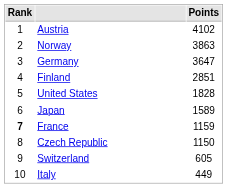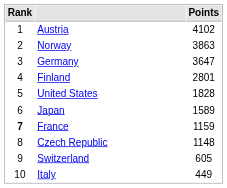 <table cellspacing="1" cellpadding="3" style="border:1px solid #AAAAAA;font-size:86%">
 <tr bgcolor="#E4E4E4">
 <th style="border-bottom:1px solid #AAAAAA" width=10>Rank</th>
 <th style="border-bottom:1px solid #AAAAAA" width=200></th>
 <th style="border-bottom:1px solid #AAAAAA" width=20>Points</th>
 </tr>
 <tr align="center">
 <td>1</td>
 <td align="left"> <a href='#'>Austria</a></td>
 <td>4102</td>
 </tr>
 <tr align="center">
 <td>2</td>
 <td align="left"> <a href='#'>Norway</a></td>
 <td>3863</td>
 </tr>
 <tr align="center">
 <td>3</td>
 <td align="left"> <a href='#'>Germany</a></td>
 <td>3647</td>
 </tr>
 <tr align="center">
 <td>4</td>
 <td align="left"> <a href='#'>Finland</a></td>
-<td>2851</td>
+<td>2801</td>
 </tr>
 <tr align="center">
 <td>5</td>
 <td align="left"> <a href='#'>United States</a></td>
 <td>1828</td>
 </tr>
 <tr align="center">
 <td>6</td>
 <td align="left"> <a href='#'>Japan</a></td>
 <td>1589</td>
 </tr>
 <tr align="center">
 <td><strong>7</strong></td>
 <td align="left"> <a href='#'>France</a></td>
 <td>1159</td>
 </tr>
 <tr align="center">
 <td>8</td>
 <td align="left"> <a href='#'>Czech Republic</a></td>
-<td>1150</td>
+<td>1148</td>
 </tr>
 <tr align="center">
 <td>9</td>
 <td align="left"> <a href='#'>Switzerland</a></td>
 <td>605</td>
 </tr>
 <tr align="center">
 <td>10</td>
 <td align="left"> <a href='#'>Italy</a></td>
 <td>449</td>
 </tr>
 </table>
